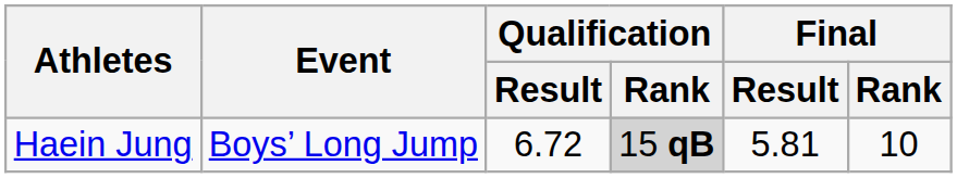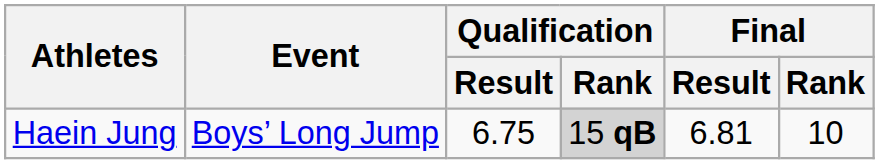 <table class="wikitable" border="1" style="font-size:90%">
 <tr>
 <th rowspan=2>Athletes</th>
 <th rowspan=2>Event</th>
 <th colspan=2>Qualification</th>
 <th colspan=2>Final</th>
 </tr>
 <tr>
 <th>Result</th>
 <th>Rank</th>
 <th>Result</th>
 <th>Rank</th>
 </tr>
 <tr>
 <td><a href='#'>Haein Jung</a></td>
 <td><a href='#'>Boys’ Long Jump</a></td>
-<td align=center>6.72</td>
+<td align=center>6.75</td>
 <td align=center style="background: lightgrey;">15 <strong>qB</strong></td>
-<td align=center>5.81</td>
+<td align=center>6.81</td>
 <td align=center>10</td>
 </tr>
 </table>
